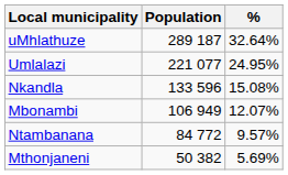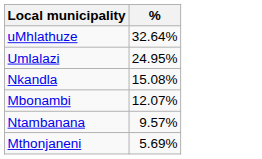 <table class="wikitable" style="font-size: 95%; text-align: right">
 <tr>
 <th>Local municipality</th>
-<th>Population</th>
 <th>%</th>
 </tr>
 <tr>
 <td align=left><a href='#'>uMhlathuze</a></td>
-<td>289 187</td>
 <td>32.64%</td>
 </tr>
 <tr>
 <td align=left><a href='#'>Umlalazi</a></td>
-<td>221 077</td>
 <td>24.95%</td>
 </tr>
 <tr>
 <td align=left><a href='#'>Nkandla</a></td>
-<td>133 596</td>
 <td>15.08%</td>
 </tr>
 <tr>
 <td align=left><a href='#'>Mbonambi</a></td>
-<td>106 949</td>
 <td>12.07%</td>
 </tr>
 <tr>
 <td align=left><a href='#'>Ntambanana</a></td>
-<td>84 772</td>
 <td>9.57%</td>
 </tr>
 <tr>
 <td align=left><a href='#'>Mthonjaneni</a></td>
-<td>50 382</td>
 <td>5.69%</td>
 </tr>
 </table>
